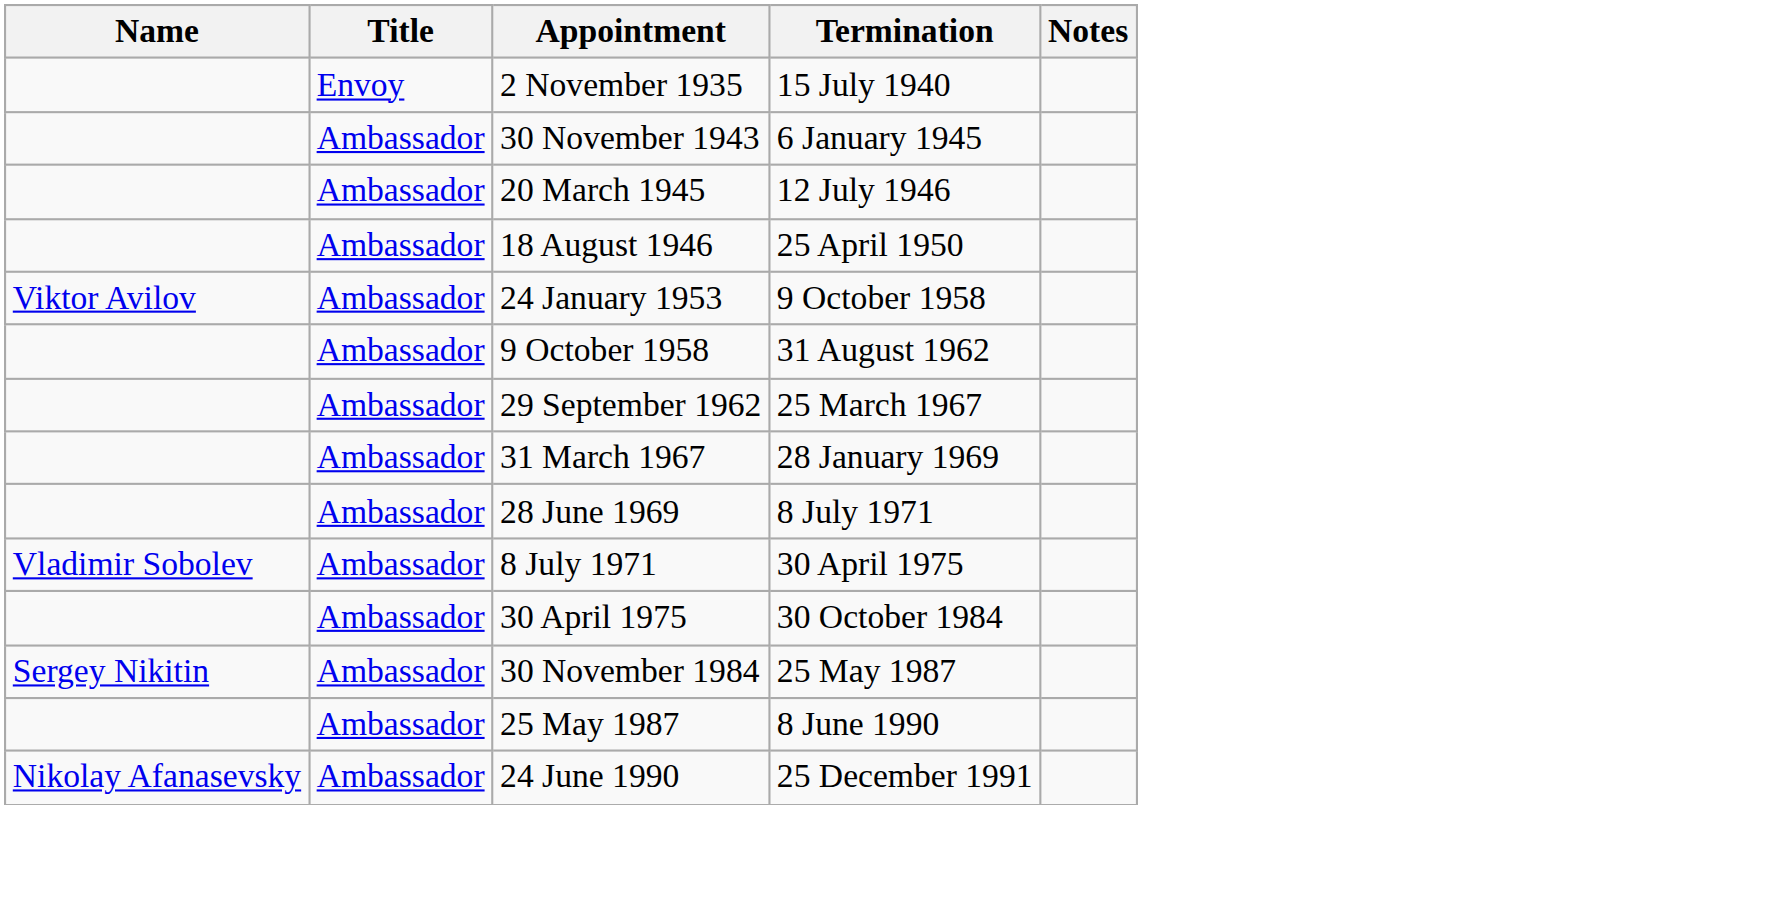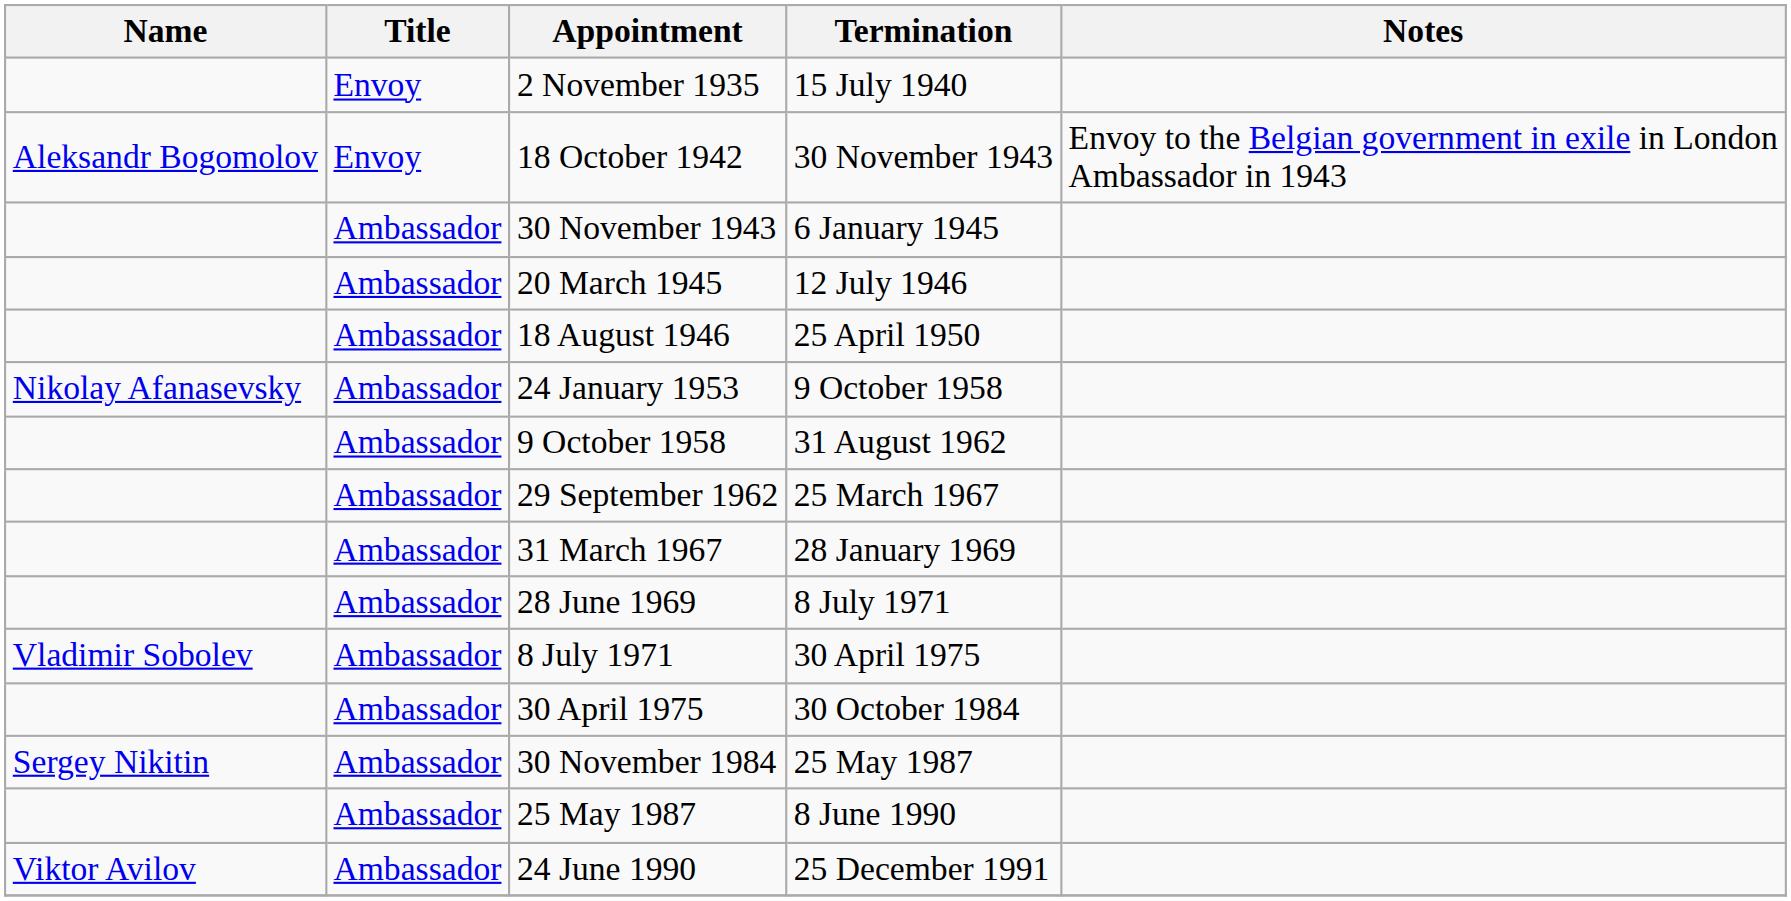 <table class="wikitable">
 <tr valign="middle">
 <th>Name</th>
 <th>Title</th>
 <th>Appointment</th>
 <th>Termination</th>
 <th>Notes</th>
 </tr>
 <tr>
 <td></td>
 <td><a href='#'>Envoy</a></td>
 <td>2 November 1935</td>
 <td>15 July 1940</td>
 <td></td>
+</tr>
+<tr>
+<td><a href='#'>Aleksandr Bogomolov</a></td>
+<td><a href='#'>Envoy</a></td>
+<td>18 October 1942</td>
+<td>30 November 1943</td>
+<td>Envoy to the <a href='#'>Belgian government in exile</a> in London<br>Ambassador in 1943</td>
 </tr>
 <tr>
 <td></td>
 <td><a href='#'>Ambassador</a></td>
 <td>30 November 1943</td>
 <td>6 January 1945</td>
 <td></td>
 </tr>
 <tr>
 <td></td>
 <td><a href='#'>Ambassador</a></td>
 <td>20 March 1945</td>
 <td>12 July 1946</td>
 <td></td>
 </tr>
 <tr>
 <td></td>
 <td><a href='#'>Ambassador</a></td>
 <td>18 August 1946</td>
 <td>25 April 1950</td>
 <td></td>
 </tr>
 <tr>
-<td><a href='#'>Viktor Avilov</a></td>
+<td><a href='#'>Nikolay Afanasevsky</a></td>
 <td><a href='#'>Ambassador</a></td>
 <td>24 January 1953</td>
 <td>9 October 1958</td>
 <td></td>
 </tr>
 <tr>
 <td></td>
 <td><a href='#'>Ambassador</a></td>
 <td>9 October 1958</td>
 <td>31 August 1962</td>
 <td></td>
 </tr>
 <tr>
 <td></td>
 <td><a href='#'>Ambassador</a></td>
 <td>29 September 1962</td>
 <td>25 March 1967</td>
 <td></td>
 </tr>
 <tr>
 <td></td>
 <td><a href='#'>Ambassador</a></td>
 <td>31 March 1967</td>
 <td>28 January 1969</td>
 <td></td>
 </tr>
 <tr>
 <td></td>
 <td><a href='#'>Ambassador</a></td>
 <td>28 June 1969</td>
 <td>8 July 1971</td>
 <td></td>
 </tr>
 <tr>
 <td><a href='#'>Vladimir Sobolev</a></td>
 <td><a href='#'>Ambassador</a></td>
 <td>8 July 1971</td>
 <td>30 April 1975</td>
 <td></td>
 </tr>
 <tr>
 <td></td>
 <td><a href='#'>Ambassador</a></td>
 <td>30 April 1975</td>
 <td>30 October 1984</td>
 <td></td>
 </tr>
 <tr>
 <td><a href='#'>Sergey Nikitin</a></td>
 <td><a href='#'>Ambassador</a></td>
 <td>30 November 1984</td>
 <td>25 May 1987</td>
 <td></td>
 </tr>
 <tr>
 <td></td>
 <td><a href='#'>Ambassador</a></td>
 <td>25 May 1987</td>
 <td>8 June 1990</td>
 <td></td>
 </tr>
 <tr>
-<td><a href='#'>Nikolay Afanasevsky</a></td>
+<td><a href='#'>Viktor Avilov</a></td>
 <td><a href='#'>Ambassador</a></td>
 <td>24 June 1990</td>
 <td>25 December 1991</td>
 <td></td>
 </tr>
 <tr>
 </tr>
 </table>
